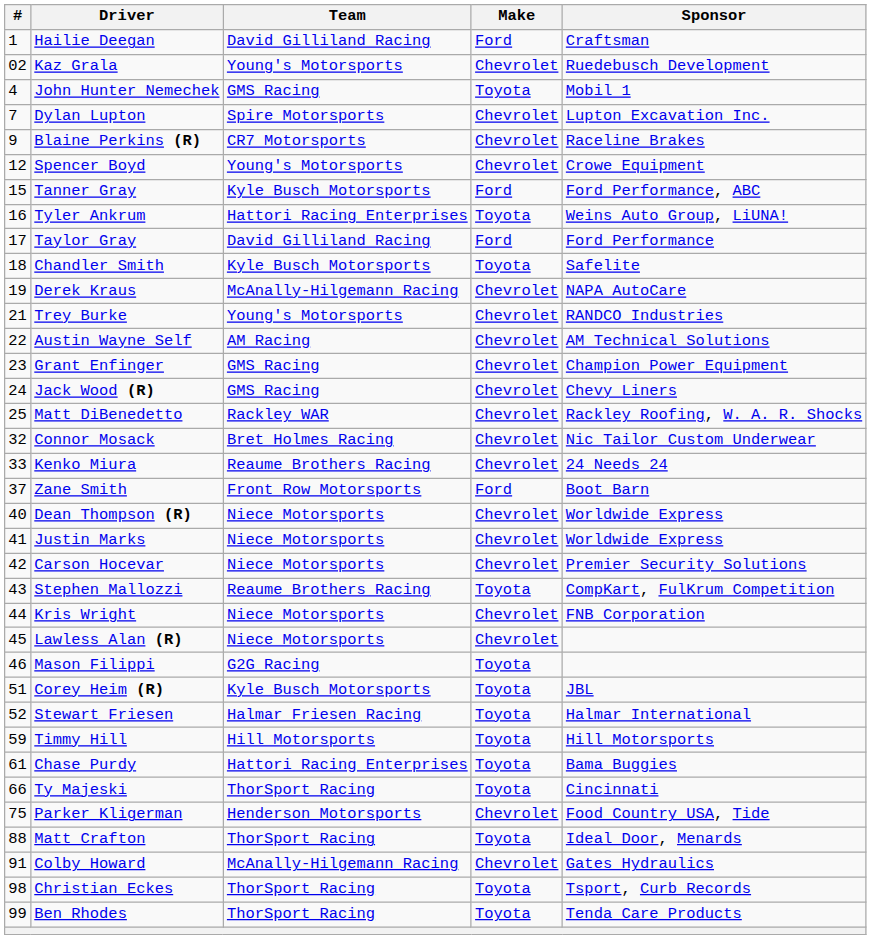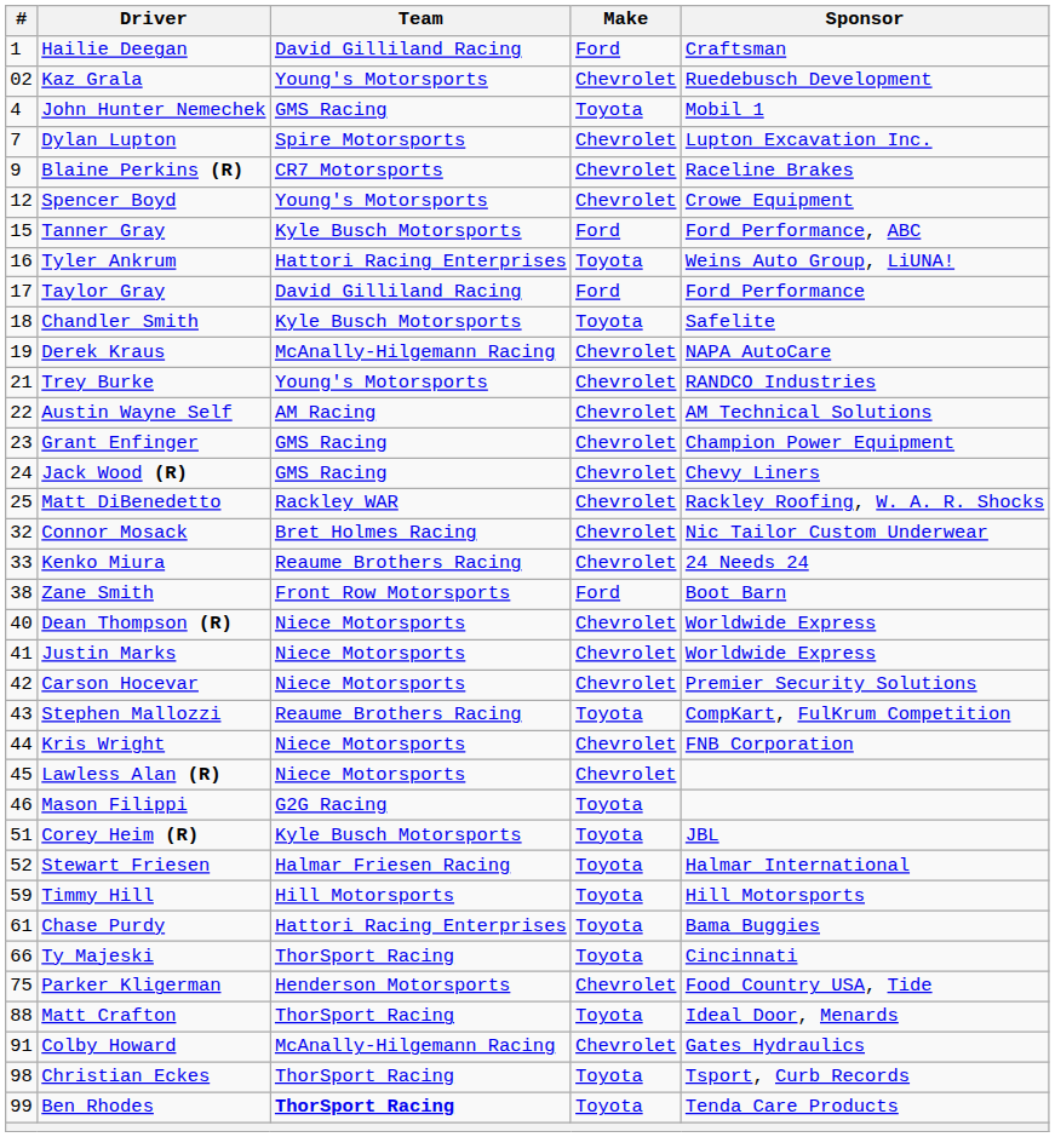 <table class="wikitable" style="font-size:95%">
 <tr>
 <th>#</th>
 <th>Driver</th>
 <th>Team</th>
 <th>Make</th>
 <th>Sponsor</th>
 </tr>
 <tr>
 <td>1</td>
 <td><a href='#'>Hailie Deegan</a></td>
 <td><a href='#'>David Gilliland Racing</a></td>
 <td><a href='#'>Ford</a></td>
 <td><a href='#'>Craftsman</a></td>
 </tr>
 <tr>
 <td>02</td>
 <td><a href='#'>Kaz Grala</a></td>
 <td><a href='#'>Young's Motorsports</a></td>
 <td><a href='#'>Chevrolet</a></td>
 <td><a href='#'>Ruedebusch Development</a></td>
 </tr>
 <tr>
 <td>4</td>
 <td><a href='#'>John Hunter Nemechek</a></td>
 <td><a href='#'>GMS Racing</a></td>
 <td><a href='#'>Toyota</a></td>
 <td><a href='#'>Mobil 1</a></td>
 </tr>
 <tr>
 <td>7</td>
 <td><a href='#'>Dylan Lupton</a></td>
 <td><a href='#'>Spire Motorsports</a></td>
 <td><a href='#'>Chevrolet</a></td>
 <td><a href='#'>Lupton Excavation Inc.</a></td>
 </tr>
 <tr>
 <td>9</td>
 <td><a href='#'>Blaine Perkins</a> <strong>(R)</strong></td>
 <td><a href='#'>CR7 Motorsports</a></td>
 <td><a href='#'>Chevrolet</a></td>
 <td><a href='#'>Raceline Brakes</a></td>
 </tr>
 <tr>
 <td>12</td>
 <td><a href='#'>Spencer Boyd</a></td>
 <td><a href='#'>Young's Motorsports</a></td>
 <td><a href='#'>Chevrolet</a></td>
 <td><a href='#'>Crowe Equipment</a></td>
 </tr>
 <tr>
 <td>15</td>
 <td><a href='#'>Tanner Gray</a></td>
 <td><a href='#'>Kyle Busch Motorsports</a></td>
 <td><a href='#'>Ford</a></td>
 <td><a href='#'>Ford Performance</a>, <a href='#'>ABC</a></td>
 </tr>
 <tr>
 <td>16</td>
 <td><a href='#'>Tyler Ankrum</a></td>
 <td><a href='#'>Hattori Racing Enterprises</a></td>
 <td><a href='#'>Toyota</a></td>
 <td><a href='#'>Weins Auto Group</a>, <a href='#'>LiUNA!</a></td>
 </tr>
 <tr>
 <td>17</td>
 <td><a href='#'>Taylor Gray</a></td>
 <td><a href='#'>David Gilliland Racing</a></td>
 <td><a href='#'>Ford</a></td>
 <td><a href='#'>Ford Performance</a></td>
 </tr>
 <tr>
 <td>18</td>
 <td><a href='#'>Chandler Smith</a></td>
 <td><a href='#'>Kyle Busch Motorsports</a></td>
 <td><a href='#'>Toyota</a></td>
 <td><a href='#'>Safelite</a></td>
 </tr>
 <tr>
 <td>19</td>
 <td><a href='#'>Derek Kraus</a></td>
 <td><a href='#'>McAnally-Hilgemann Racing</a></td>
 <td><a href='#'>Chevrolet</a></td>
 <td><a href='#'>NAPA AutoCare</a></td>
 </tr>
 <tr>
 <td>21</td>
 <td><a href='#'>Trey Burke</a></td>
 <td><a href='#'>Young's Motorsports</a></td>
 <td><a href='#'>Chevrolet</a></td>
 <td><a href='#'>RANDCO Industries</a></td>
 </tr>
 <tr>
 <td>22</td>
 <td><a href='#'>Austin Wayne Self</a></td>
 <td><a href='#'>AM Racing</a></td>
 <td><a href='#'>Chevrolet</a></td>
 <td><a href='#'>AM Technical Solutions</a></td>
 </tr>
 <tr>
 <td>23</td>
 <td><a href='#'>Grant Enfinger</a></td>
 <td><a href='#'>GMS Racing</a></td>
 <td><a href='#'>Chevrolet</a></td>
 <td><a href='#'>Champion Power Equipment</a></td>
 </tr>
 <tr>
 <td>24</td>
 <td><a href='#'>Jack Wood</a> <strong>(R)</strong></td>
 <td><a href='#'>GMS Racing</a></td>
 <td><a href='#'>Chevrolet</a></td>
 <td><a href='#'>Chevy Liners</a></td>
 </tr>
 <tr>
 <td>25</td>
 <td><a href='#'>Matt DiBenedetto</a></td>
 <td><a href='#'>Rackley WAR</a></td>
 <td><a href='#'>Chevrolet</a></td>
 <td><a href='#'>Rackley Roofing</a>, <a href='#'>W. A. R. Shocks</a></td>
 </tr>
 <tr>
 <td>32</td>
 <td><a href='#'>Connor Mosack</a></td>
 <td><a href='#'>Bret Holmes Racing</a></td>
 <td><a href='#'>Chevrolet</a></td>
 <td><a href='#'>Nic Tailor Custom Underwear</a></td>
 </tr>
 <tr>
 <td>33</td>
 <td><a href='#'>Kenko Miura</a></td>
 <td><a href='#'>Reaume Brothers Racing</a></td>
 <td><a href='#'>Chevrolet</a></td>
 <td><a href='#'>24 Needs 24</a></td>
 </tr>
 <tr>
-<td>37</td>
+<td>38</td>
 <td><a href='#'>Zane Smith</a></td>
 <td><a href='#'>Front Row Motorsports</a></td>
 <td><a href='#'>Ford</a></td>
 <td><a href='#'>Boot Barn</a></td>
 </tr>
 <tr>
 <td>40</td>
 <td><a href='#'>Dean Thompson</a> <strong>(R)</strong></td>
 <td><a href='#'>Niece Motorsports</a></td>
 <td><a href='#'>Chevrolet</a></td>
 <td><a href='#'>Worldwide Express</a></td>
 </tr>
 <tr>
 <td>41</td>
 <td><a href='#'>Justin Marks</a></td>
 <td><a href='#'>Niece Motorsports</a></td>
 <td><a href='#'>Chevrolet</a></td>
 <td><a href='#'>Worldwide Express</a></td>
 </tr>
 <tr>
 <td>42</td>
 <td><a href='#'>Carson Hocevar</a></td>
 <td><a href='#'>Niece Motorsports</a></td>
 <td><a href='#'>Chevrolet</a></td>
 <td><a href='#'>Premier Security Solutions</a></td>
 </tr>
 <tr>
 <td>43</td>
 <td><a href='#'>Stephen Mallozzi</a></td>
 <td><a href='#'>Reaume Brothers Racing</a></td>
 <td><a href='#'>Toyota</a></td>
 <td><a href='#'>CompKart</a>, <a href='#'>FulKrum Competition</a></td>
 </tr>
 <tr>
 <td>44</td>
 <td><a href='#'>Kris Wright</a></td>
 <td><a href='#'>Niece Motorsports</a></td>
 <td><a href='#'>Chevrolet</a></td>
 <td><a href='#'>FNB Corporation</a></td>
 </tr>
 <tr>
 <td>45</td>
 <td><a href='#'>Lawless Alan</a> <strong>(R)</strong></td>
 <td><a href='#'>Niece Motorsports</a></td>
 <td><a href='#'>Chevrolet</a></td>
 <td></td>
 </tr>
 <tr>
 <td>46</td>
 <td><a href='#'>Mason Filippi</a></td>
 <td><a href='#'>G2G Racing</a></td>
 <td><a href='#'>Toyota</a></td>
 <td></td>
 </tr>
 <tr>
 <td>51</td>
 <td><a href='#'>Corey Heim</a> <strong>(R)</strong></td>
 <td><a href='#'>Kyle Busch Motorsports</a></td>
 <td><a href='#'>Toyota</a></td>
 <td><a href='#'>JBL</a></td>
 </tr>
 <tr>
 <td>52</td>
 <td><a href='#'>Stewart Friesen</a></td>
 <td><a href='#'>Halmar Friesen Racing</a></td>
 <td><a href='#'>Toyota</a></td>
 <td><a href='#'>Halmar International</a></td>
 </tr>
 <tr>
 <td>59</td>
 <td><a href='#'>Timmy Hill</a></td>
 <td><a href='#'>Hill Motorsports</a></td>
 <td><a href='#'>Toyota</a></td>
 <td><a href='#'>Hill Motorsports</a></td>
 </tr>
 <tr>
 <td>61</td>
 <td><a href='#'>Chase Purdy</a></td>
 <td><a href='#'>Hattori Racing Enterprises</a></td>
 <td><a href='#'>Toyota</a></td>
 <td><a href='#'>Bama Buggies</a></td>
 </tr>
 <tr>
 <td>66</td>
 <td><a href='#'>Ty Majeski</a></td>
 <td><a href='#'>ThorSport Racing</a></td>
 <td><a href='#'>Toyota</a></td>
 <td><a href='#'>Cincinnati</a></td>
 </tr>
 <tr>
 <td>75</td>
 <td><a href='#'>Parker Kligerman</a></td>
 <td><a href='#'>Henderson Motorsports</a></td>
 <td><a href='#'>Chevrolet</a></td>
 <td><a href='#'>Food Country USA</a>, <a href='#'>Tide</a></td>
 </tr>
 <tr>
 <td>88</td>
 <td><a href='#'>Matt Crafton</a></td>
 <td><a href='#'>ThorSport Racing</a></td>
 <td><a href='#'>Toyota</a></td>
 <td><a href='#'>Ideal Door</a>, <a href='#'>Menards</a></td>
 </tr>
 <tr>
 <td>91</td>
 <td><a href='#'>Colby Howard</a></td>
 <td><a href='#'>McAnally-Hilgemann Racing</a></td>
 <td><a href='#'>Chevrolet</a></td>
 <td><a href='#'>Gates Hydraulics</a></td>
 </tr>
 <tr>
 <td>98</td>
 <td><a href='#'>Christian Eckes</a></td>
 <td><a href='#'>ThorSport Racing</a></td>
 <td><a href='#'>Toyota</a></td>
 <td><a href='#'>Tsport</a>, <a href='#'>Curb Records</a></td>
 </tr>
 <tr>
 <td>99</td>
 <td><a href='#'>Ben Rhodes</a></td>
-<td><a href='#'>ThorSport Racing</a></td>
+<td><strong><a href='#'>ThorSport Racing</a></strong></td>
 <td><a href='#'>Toyota</a></td>
 <td><a href='#'>Tenda Care Products</a></td>
 </tr>
 <tr>
 <th colspan="5"></th>
 </tr>
 </table>
